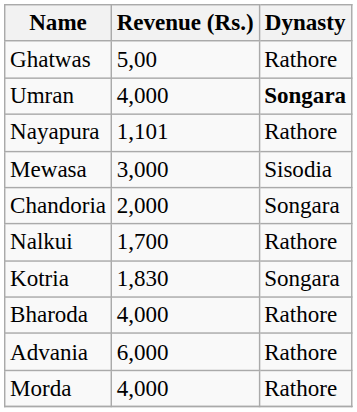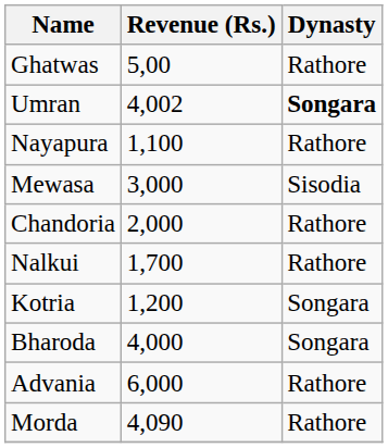 <table class="wikitable">
 <tr>
 <th>Name</th>
 <th>Revenue (Rs.)</th>
 <th>Dynasty</th>
 </tr>
 <tr>
 <td>Ghatwas</td>
 <td>5,00</td>
 <td>Rathore</td>
 </tr>
 <tr>
 <td>Umran</td>
-<td>4,000</td>
+<td>4,002</td>
 <td><strong>Songara</strong></td>
 </tr>
 <tr>
 <td>Nayapura</td>
-<td>1,101</td>
+<td>1,100</td>
 <td>Rathore</td>
 </tr>
 <tr>
 <td>Mewasa</td>
 <td>3,000</td>
 <td>Sisodia</td>
 </tr>
 <tr>
 <td>Chandoria</td>
 <td>2,000</td>
-<td>Songara</td>
+<td>Rathore</td>
 </tr>
 <tr>
 <td>Nalkui</td>
 <td>1,700</td>
 <td>Rathore</td>
 </tr>
 <tr>
 <td>Kotria</td>
-<td>1,830</td>
+<td>1,200</td>
 <td>Songara</td>
 </tr>
 <tr>
 <td>Bharoda</td>
 <td>4,000</td>
-<td>Rathore</td>
+<td>Songara</td>
 </tr>
 <tr>
 <td>Advania</td>
 <td>6,000</td>
 <td>Rathore</td>
 </tr>
 <tr>
 <td>Morda</td>
-<td>4,000</td>
+<td>4,090</td>
 <td>Rathore</td>
 </tr>
 <tr>
 </tr>
 </table>
